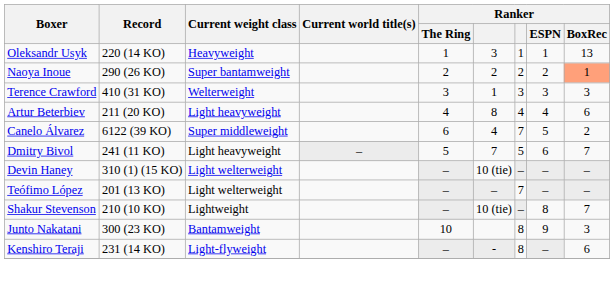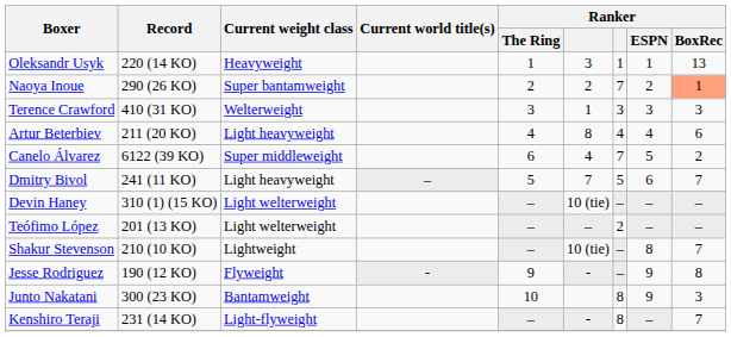 <table class="wikitable sortable">
 <tr>
 <th rowspan=2>Boxer</th>
 <th rowspan=2>Record</th>
 <th rowspan=2>Current weight class</th>
 <th rowspan="2">Current world title(s)</th>
 <th colspan="5">Ranker</th>
 </tr>
 <tr>
 <th data-sort-type=number>The Ring<br></th>
 <th data-sort-type=number><br></th>
 <th data-sort-type=number><br></th>
 <th data-sort-type=number>ESPN<br></th>
 <th data-sort-type=number>BoxRec<br></th>
 </tr>
 <tr>
 <td><a href='#'>Oleksandr Usyk</a></td>
 <td>220 (14 KO)</td>
 <td><a href='#'>Heavyweight</a></td>
 <td></td>
 <td align="center">1</td>
 <td align="center">3</td>
 <td align="center">1</td>
 <td align="center">1</td>
 <td align="center">13</td>
 </tr>
 <tr>
 <td><a href='#'>Naoya Inoue</a></td>
 <td>290 (26 KO)</td>
 <td><a href='#'>Super bantamweight</a></td>
 <td></td>
 <td align="center">2</td>
 <td align="center">2</td>
-<td align="center">2</td>
+<td align="center">7</td>
 <td align="center">2</td>
 <td align="center" style="background: lightsalmon;">1</td>
 </tr>
 <tr>
 <td><a href='#'>Terence Crawford</a></td>
 <td>410 (31 KO)</td>
 <td><a href='#'>Welterweight</a></td>
 <td></td>
 <td align="center">3</td>
 <td align="center">1</td>
 <td align="center">3</td>
 <td align="center">3</td>
 <td align="center">3</td>
 </tr>
 <tr>
 <td><a href='#'>Artur Beterbiev</a></td>
 <td>211 (20 KO)</td>
 <td><a href='#'>Light heavyweight</a></td>
 <td></td>
 <td align="center">4</td>
 <td align="center">8</td>
 <td align="center">4</td>
 <td align="center">4</td>
 <td align="center">6</td>
 </tr>
 <tr>
 <td><a href='#'>Canelo Álvarez</a></td>
 <td>6122 (39 KO)</td>
 <td><a href='#'>Super middleweight</a></td>
 <td></td>
 <td align="center">6</td>
 <td align="center">4</td>
 <td align="center">7</td>
 <td align="center">5</td>
 <td align="center">2</td>
 </tr>
 <tr>
 <td><a href='#'>Dmitry Bivol</a></td>
 <td>241 (11 KO)</td>
 <td>Light heavyweight</td>
 <td align=center bgcolor=#ECECEC data-sort-value="Z">–</td>
 <td align="center">5</td>
 <td align="center">7</td>
 <td align="center">5</td>
 <td align="center">6</td>
 <td align="center">7</td>
 </tr>
 <tr>
 <td><a href='#'>Devin Haney</a></td>
 <td>310 (1) (15 KO)</td>
 <td><a href='#'>Light welterweight</a></td>
 <td></td>
 <td align="center" bgcolor="#ECECEC" data-sort-value="11">–</td>
 <td align="center" data-sort-value="10">10 (tie)</td>
 <td align="center" bgcolor="#ECECEC" data-sort-value="11">–</td>
 <td align="center" bgcolor="#ECECEC" data-sort-value="11">–</td>
 <td align="center" bgcolor="#ECECEC" data-sort-value="11">–</td>
 </tr>
 <tr>
 <td><a href='#'>Teófimo López</a></td>
 <td>201 (13 KO)</td>
 <td>Light welterweight</td>
 <td></td>
 <td align="center" bgcolor="#ECECEC" data-sort-value="11">–</td>
 <td align="center" bgcolor="#ECECEC" data-sort-value="11">–</td>
-<td align="center">7</td>
+<td align="center">2</td>
 <td align="center" bgcolor="#ECECEC" data-sort-value="11">–</td>
 <td align="center" bgcolor="#ECECEC" data-sort-value="11">–</td>
 </tr>
 <tr>
 <td><a href='#'>Shakur Stevenson</a></td>
 <td>210 (10 KO)</td>
 <td>Lightweight</td>
 <td></td>
 <td align="center" bgcolor="#ECECEC" data-sort-value="11">–</td>
 <td align="center" data-sort-value="10">10 (tie)</td>
 <td align="center" bgcolor="#ECECEC" data-sort-value="11">–</td>
 <td align="center">8</td>
 <td align="center">7</td>
+</tr>
+<tr>
+<td><a href='#'>Jesse Rodriguez</a></td>
+<td>190 (12 KO)</td>
+<td><a href='#'>Flyweight</a></td>
+<td align="center" bgcolor="#ECECEC" data-sort-value="11">-</td>
+<td align="center">9</td>
+<td align="center" bgcolor="#ECECEC" data-sort-value="11">-</td>
+<td align="center" bgcolor="#ECECEC" data-sort-value="11">–</td>
+<td align="center">9</td>
+<td align="center">8</td>
 </tr>
 <tr>
 <td><a href='#'>Junto Nakatani</a></td>
 <td>300 (23 KO)</td>
 <td><a href='#'>Bantamweight</a></td>
 <td></td>
 <td align="center">10</td>
 <td align="center"></td>
 <td align="center">8</td>
 <td align="center">9</td>
 <td align="center">3</td>
 </tr>
 <tr>
 <td><a href='#'>Kenshiro Teraji</a></td>
 <td>231 (14 KO)</td>
 <td><a href='#'>Light-flyweight</a></td>
 <td></td>
 <td align="center" bgcolor="#ECECEC" data-sort-value="11">–</td>
 <td align="center" bgcolor="#ECECEC" data-sort-value="11">-</td>
 <td align="center">8</td>
 <td align="center" bgcolor="#ECECEC" data-sort-value="11">–</td>
-<td align="center">6</td>
+<td align="center">7</td>
 </tr>
 <tr>
 </tr>
 </table>
